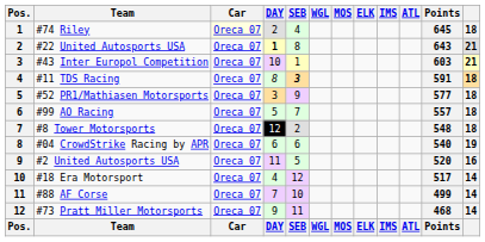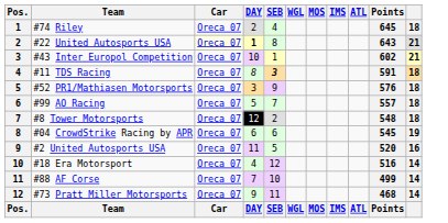 <table class="wikitable" style="font-size:85%;">
 <tr>
 <th>Pos.</th>
 <th>Team</th>
 <th>Car</th>
 <th><a href='#'>DAY</a></th>
 <th><a href='#'>SEB</a></th>
 <th><a href='#'>WGL</a></th>
 <th><a href='#'>MOS</a></th>
-<th><a href='#'>ELK</a></th>
 <th><a href='#'>IMS</a></th>
 <th><a href='#'>ATL</a></th>
 <th>Points</th>
 <th></th>
 </tr>
 <tr>
 <th>1</th>
 <td>#74 <a href='#'>Riley</a></td>
-<td style="background: lightyellow;"><a href='#'>Oreca 07</a></td>
+<td><a href='#'>Oreca 07</a></td>
 <td style="background:#dfdfdf" align="center">2</td>
 <td style="background:#dfffdf" align="center">4</td>
-<td style="background:#" align="center"></td>
 <td style="background:#" align="center"></td>
 <td style="background:#" align="center"></td>
 <td style="background:#" align="center"></td>
 <td style="background:#" align="center"></td>
 <th>645</th>
 <th>18</th>
 </tr>
 <tr>
 <th>2</th>
 <td>#22 <a href='#'>United Autosports USA</a></td>
-<td><a href='#'>Oreca 07</a></td>
+<td style="background: lightyellow;"><a href='#'>Oreca 07</a></td>
 <td style="background:#ffffbf" align="center"><strong>1</strong></td>
 <td style="background:#dfffdf" align="center">8</td>
-<td style="background:#" align="center"></td>
 <td style="background:#" align="center"></td>
 <td style="background:#" align="center"></td>
 <td style="background:#" align="center"></td>
 <td style="background:#" align="center"></td>
 <th>643</th>
 <th style="background:#dfdfdf">21</th>
 </tr>
 <tr>
 <th>3</th>
 <td>#43 <a href='#'>Inter Europol Competition</a></td>
 <td><a href='#'>Oreca 07</a></td>
 <td style="background:#efcfff" align="center">10</td>
 <td style="background:#ffffbf" align="center">1</td>
 <td style="background:#" align="center"></td>
 <td style="background:#" align="center"></td>
 <td style="background:#" align="center"></td>
 <td style="background:#" align="center"></td>
-<td style="background:#" align="center"></td>
-<th>603</th>
+<th>602</th>
 <th style="background:#ffffbf">21</th>
 </tr>
 <tr>
 <th>4</th>
 <td>#11 <a href='#'>TDS Racing</a></td>
 <td><a href='#'>Oreca 07</a></td>
 <td style="background:#dfffdf" align="center"><em>8</em></td>
 <td style="background:#ffdf9f" align="center"><strong><em>3</em></strong></td>
-<td style="background:#" align="center"></td>
 <td style="background:#" align="center"></td>
 <td style="background:#" align="center"></td>
 <td style="background:#" align="center"></td>
 <td style="background:#" align="center"></td>
 <th>591</th>
 <th style="background:#ffdf9f">18</th>
 </tr>
 <tr>
 <th>5</th>
 <td>#52 <a href='#'>PR1/Mathiasen Motorsports</a></td>
 <td><a href='#'>Oreca 07</a></td>
 <td style="background:#ffdf9f" align="center">3</td>
 <td style="background:#efcfff" align="center">9</td>
 <td style="background:#" align="center"></td>
 <td style="background:#" align="center"></td>
 <td style="background:#" align="center"></td>
 <td style="background:#" align="center"></td>
-<td style="background:#" align="center"></td>
-<th>577</th>
+<th>576</th>
 <th>18</th>
 </tr>
 <tr>
 <th>6</th>
 <td>#99 <a href='#'>AO Racing</a></td>
 <td><a href='#'>Oreca 07</a></td>
 <td style="background:#dfffdf" align="center">5</td>
 <td style="background:#dfffdf" align="center">7</td>
-<td style="background:#" align="center"></td>
 <td style="background:#" align="center"></td>
 <td style="background:#" align="center"></td>
 <td style="background:#" align="center"></td>
 <td style="background:#" align="center"></td>
 <th>557</th>
 <th>18</th>
 </tr>
 <tr>
 <th>7</th>
 <td>#8 <a href='#'>Tower Motorsports</a></td>
 <td><a href='#'>Oreca 07</a></td>
 <td style="background-color:#000000; color:white" align="center">12</td>
 <td style="background:#dfdfdf" align="center">2</td>
 <td style="background:#" align="center"></td>
 <td style="background:#" align="center"></td>
 <td style="background:#" align="center"></td>
 <td style="background:#" align="center"></td>
-<td style="background:#" align="center"></td>
 <th>548</th>
 <th>18</th>
 </tr>
 <tr>
 <th>8</th>
 <td>#04 <a href='#'>CrowdStrike</a> Racing by <a href='#'>APR</a></td>
 <td><a href='#'>Oreca 07</a></td>
 <td style="background:#dfffdf" align="center">6</td>
 <td style="background:#dfffdf" align="center">6</td>
 <td style="background:#" align="center"></td>
 <td style="background:#" align="center"></td>
 <td style="background:#" align="center"></td>
 <td style="background:#" align="center"></td>
-<td style="background:#" align="center"></td>
-<th>540</th>
+<th>545</th>
 <th>19</th>
 </tr>
 <tr>
 <th>9</th>
 <td>#2 <a href='#'>United Autosports USA</a></td>
 <td><a href='#'>Oreca 07</a></td>
 <td style="background:#efcfff" align="center">11</td>
 <td style="background:#dfffdf" align="center">5</td>
-<td style="background:#" align="center"></td>
 <td style="background:#" align="center"></td>
 <td style="background:#" align="center"></td>
 <td style="background:#" align="center"></td>
 <td style="background:#" align="center"></td>
 <th>520</th>
 <th>16</th>
 </tr>
 <tr>
 <th>10</th>
 <td>#18 Era Motorsport</td>
 <td><a href='#'>Oreca 07</a></td>
 <td style="background:#dfffdf" align="center">4</td>
 <td style="background:#efcfff" align="center">12</td>
 <td style="background:#" align="center"></td>
 <td style="background:#" align="center"></td>
 <td style="background:#" align="center"></td>
 <td style="background:#" align="center"></td>
-<td style="background:#" align="center"></td>
-<th>517</th>
+<th>516</th>
 <th>14</th>
 </tr>
 <tr>
 <th>11</th>
 <td>#88 <a href='#'>AF Corse</a></td>
 <td><a href='#'>Oreca 07</a></td>
 <td style="background:#efcfff" align="center">7</td>
 <td style="background:#efcfff" align="center">10</td>
-<td style="background:#" align="center"></td>
 <td style="background:#" align="center"></td>
 <td style="background:#" align="center"></td>
 <td style="background:#" align="center"></td>
 <td style="background:#" align="center"></td>
 <th>499</th>
 <th>14</th>
 </tr>
 <tr>
 <th>12</th>
 <td>#73 <a href='#'>Pratt Miller Motorsports</a></td>
 <td><a href='#'>Oreca 07</a></td>
 <td style="background:#dfffdf" align="center">9</td>
 <td style="background:#efcfff" align="center">11</td>
 <td style="background:#" align="center"></td>
 <td style="background:#" align="center"></td>
 <td style="background:#" align="center"></td>
 <td style="background:#" align="center"></td>
-<td style="background:#" align="center"></td>
 <th>468</th>
 <th>14</th>
 </tr>
 <tr>
 <th>Pos.</th>
 <th>Team</th>
 <th>Car</th>
 <th><a href='#'>DAY</a></th>
 <th><a href='#'>SEB</a></th>
 <th><a href='#'>WGL</a></th>
 <th><a href='#'>MOS</a></th>
-<th><a href='#'>ELK</a></th>
 <th><a href='#'>IMS</a></th>
 <th><a href='#'>ATL</a></th>
 <th>Points</th>
 <th></th>
 </tr>
 </table>
